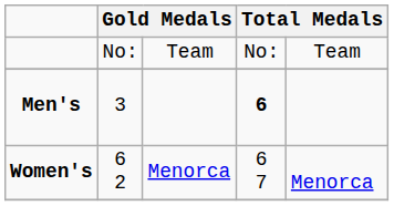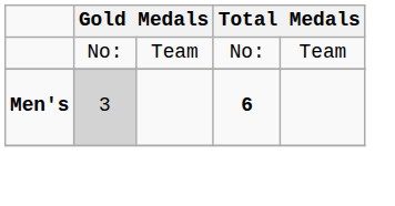 <table class="wikitable" style="text-align: center; font-size:95%;">
 <tr>
 <td></td>
 <th colspan=2>Gold Medals</th>
 <th colspan=2>Total Medals</th>
 </tr>
 <tr>
 <td></td>
 <td>No:</td>
 <td>Team</td>
 <td>No:</td>
 <td>Team</td>
 </tr>
 <tr>
 </tr>
 <tr>
 <td><strong>Men's</strong></td>
-<td>3</td>
+<td style="background: lightgrey;">3</td>
 <td align="left"> <br> </td>
 <td><strong>6</strong></td>
 <td align="left"> <br>  <br>  <br> </td>
 </tr>
 <tr>
-<td><strong>Women's</strong></td>
-<td>6 <br> 2</td>
-<td align="left"> <a href='#'>Menorca</a> <br> </td>
-<td>6 <br> 7</td>
-<td align="left"> <br>  <a href='#'>Menorca</a></td>
-</tr>
-<tr>
 </tr>
 </table>
